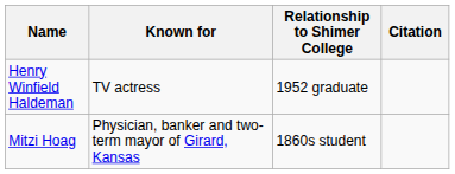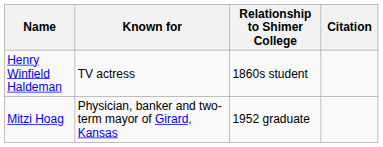 <table class="wikitable" width=80%>
 <tr>
 <th width=15%>Name</th>
 <th width = 35%>Known for</th>
 <th width = 20%>Relationship to Shimer College</th>
 <th width=10%>Citation</th>
 </tr>
 <tr>
 <td><a href='#'>Henry Winfield Haldeman</a></td>
 <td>TV actress</td>
-<td>1952 graduate</td>
+<td>1860s student</td>
 <td></td>
 </tr>
 <tr>
 <td><a href='#'>Mitzi Hoag</a></td>
 <td>Physician, banker and two-term mayor of <a href='#'>Girard, Kansas</a></td>
-<td>1860s student</td>
+<td>1952 graduate</td>
 <td></td>
 </tr>
 </table>
